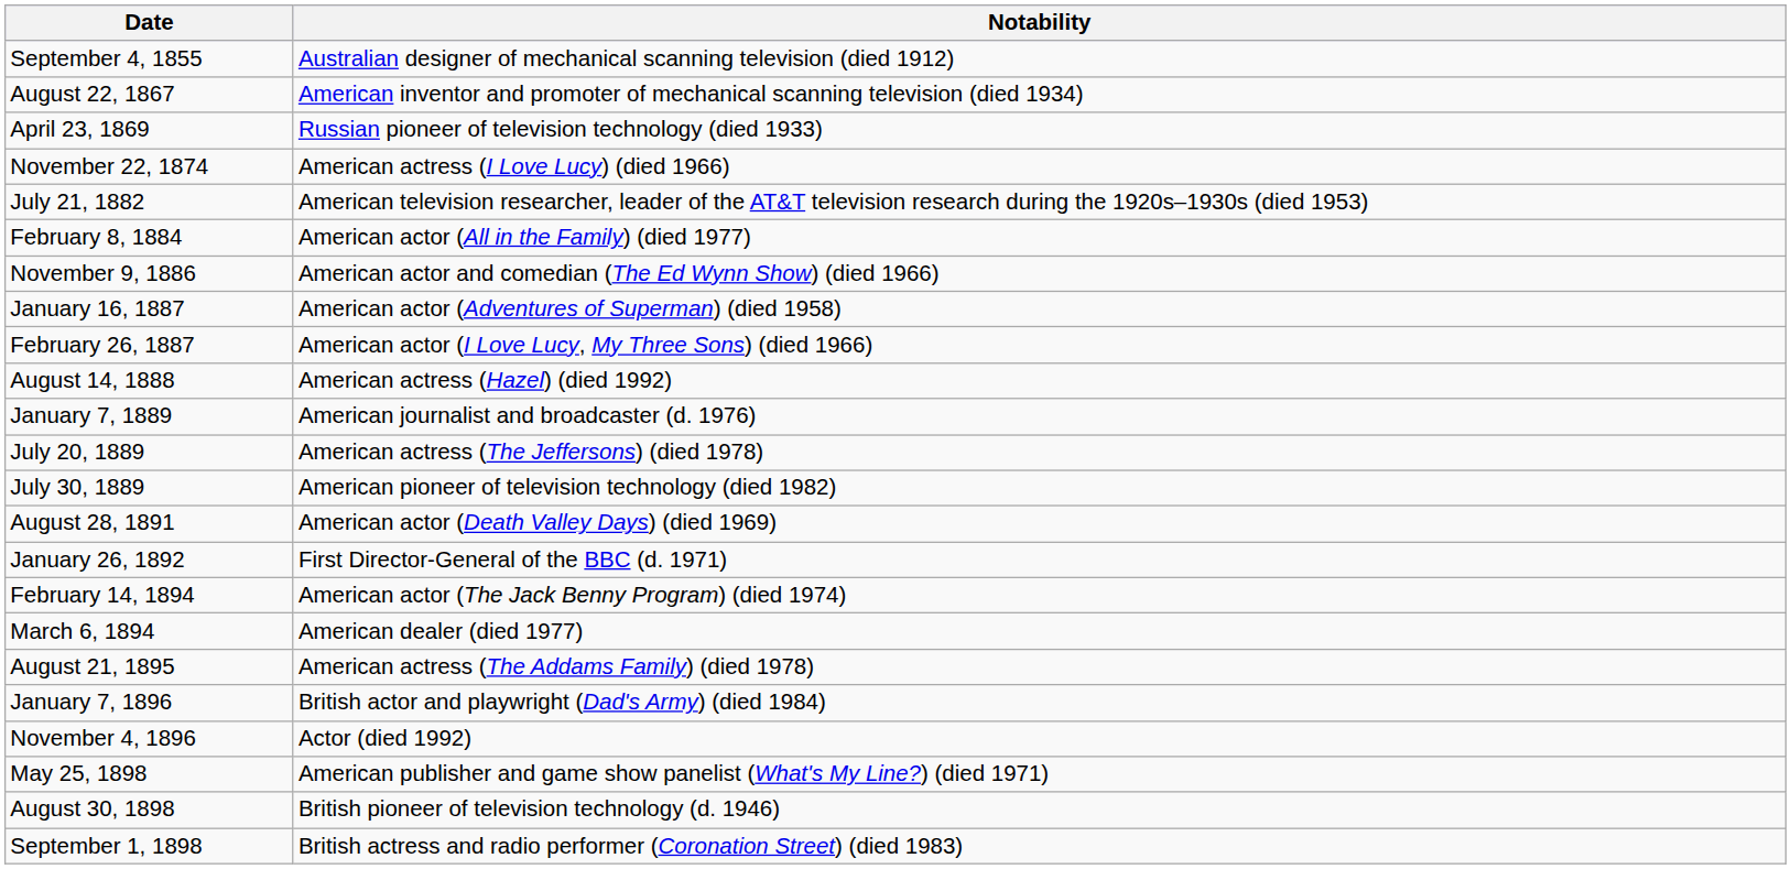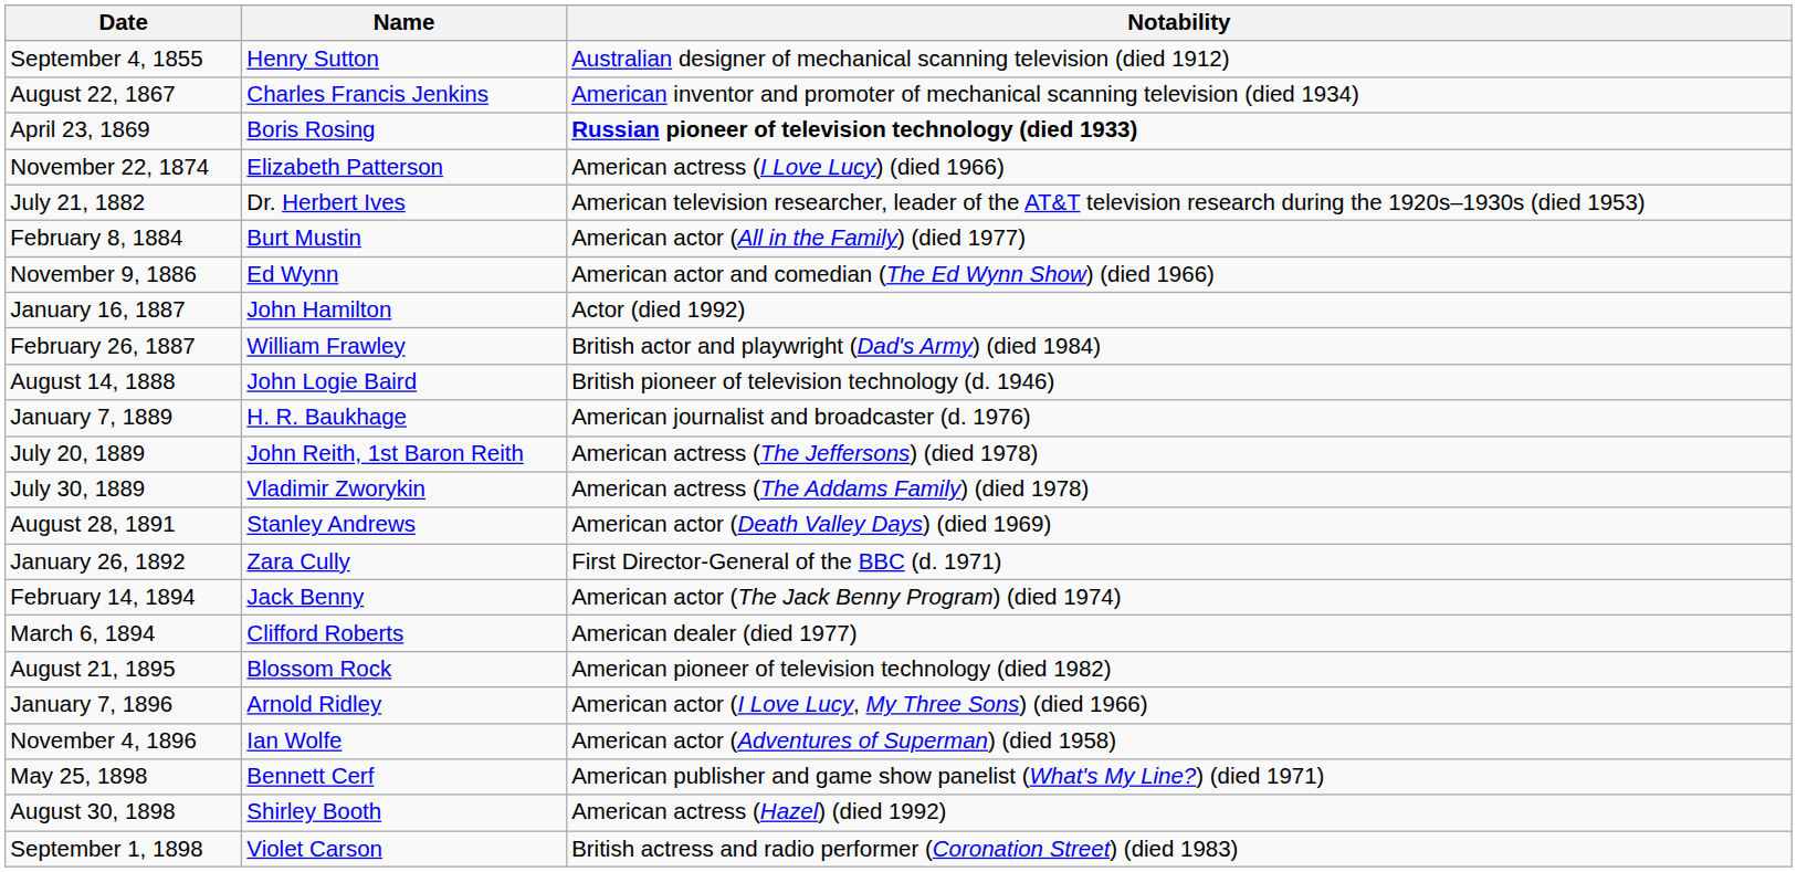 <table width=100% class="wikitable">
 <tr bgcolor="#ccccff" align="left">
 <th>Date</th>
+<th>Name</th>
 <th>Notability</th>
 </tr>
 <tr>
 <td>September 4, 1855</td>
+<td><a href='#'>Henry Sutton</a></td>
 <td><a href='#'>Australian</a> designer of mechanical scanning television (died 1912)</td>
 </tr>
 <tr>
 <td>August 22, 1867</td>
+<td><a href='#'>Charles Francis Jenkins</a></td>
 <td><a href='#'>American</a> inventor and promoter of mechanical scanning television (died 1934)</td>
 </tr>
 <tr>
 <td>April 23, 1869</td>
-<td><a href='#'>Russian</a> pioneer of television technology (died 1933)</td>
+<td><a href='#'>Boris Rosing</a></td>
+<td><strong><a href='#'>Russian</a> pioneer of television technology (died 1933)</strong></td>
 </tr>
 <tr>
 <td>November 22, 1874</td>
+<td><a href='#'>Elizabeth Patterson</a></td>
 <td>American actress (<em><a href='#'>I Love Lucy</a></em>) (died 1966)</td>
 </tr>
 <tr>
 <td>July 21, 1882</td>
+<td>Dr. <a href='#'>Herbert Ives</a></td>
 <td>American television researcher, leader of the <a href='#'>AT&T</a> television research during the 1920s–1930s (died 1953)</td>
 </tr>
 <tr>
 <td>February 8, 1884</td>
+<td><a href='#'>Burt Mustin</a></td>
 <td>American actor (<em><a href='#'>All in the Family</a></em>) (died 1977)</td>
 </tr>
 <tr>
 <td>November 9, 1886</td>
+<td><a href='#'>Ed Wynn</a></td>
 <td>American actor and comedian (<em><a href='#'>The Ed Wynn Show</a></em>) (died 1966)</td>
 </tr>
 <tr>
 <td>January 16, 1887</td>
-<td>American actor (<em><a href='#'>Adventures of Superman</a></em>) (died 1958)</td>
+<td><a href='#'>John Hamilton</a></td>
+<td>Actor (died 1992)</td>
 </tr>
 <tr>
 <td>February 26, 1887</td>
-<td>American actor (<em><a href='#'>I Love Lucy</a></em>, <em><a href='#'>My Three Sons</a></em>) (died 1966)</td>
+<td><a href='#'>William Frawley</a></td>
+<td>British actor and playwright (<em><a href='#'>Dad's Army</a></em>) (died 1984)</td>
 </tr>
 <tr>
 <td>August 14, 1888</td>
-<td>American actress (<em><a href='#'>Hazel</a></em>) (died 1992)</td>
+<td><a href='#'>John Logie Baird</a></td>
+<td>British pioneer of television technology (d. 1946)</td>
 </tr>
 <tr>
 <td>January 7, 1889</td>
+<td><a href='#'>H. R. Baukhage</a></td>
 <td>American journalist and broadcaster (d. 1976)</td>
 </tr>
 <tr>
 <td>July 20, 1889</td>
+<td><a href='#'>John Reith, 1st Baron Reith</a></td>
 <td>American actress (<em><a href='#'>The Jeffersons</a></em>) (died 1978)</td>
 </tr>
 <tr>
 <td>July 30, 1889</td>
-<td>American pioneer of television technology (died 1982)</td>
+<td><a href='#'>Vladimir Zworykin</a></td>
+<td>American actress (<em><a href='#'>The Addams Family</a></em>) (died 1978)</td>
 </tr>
 <tr>
 <td>August 28, 1891</td>
+<td><a href='#'>Stanley Andrews</a></td>
 <td>American actor (<em><a href='#'>Death Valley Days</a></em>) (died 1969)</td>
 </tr>
 <tr>
 <td>January 26, 1892</td>
+<td><a href='#'>Zara Cully</a></td>
 <td>First Director-General of the <a href='#'>BBC</a> (d. 1971)</td>
 </tr>
 <tr>
 <td>February 14, 1894</td>
+<td><a href='#'>Jack Benny</a></td>
 <td>American actor (<em>The Jack Benny Program</em>) (died 1974)</td>
 </tr>
 <tr>
 <td>March 6, 1894</td>
+<td><a href='#'>Clifford Roberts</a></td>
 <td>American dealer (died 1977)</td>
 </tr>
 <tr>
 <td>August 21, 1895</td>
-<td>American actress (<em><a href='#'>The Addams Family</a></em>) (died 1978)</td>
+<td><a href='#'>Blossom Rock</a></td>
+<td>American pioneer of television technology (died 1982)</td>
 </tr>
 <tr>
 <td>January 7, 1896</td>
-<td>British actor and playwright (<em><a href='#'>Dad's Army</a></em>) (died 1984)</td>
+<td><a href='#'>Arnold Ridley</a></td>
+<td>American actor (<em><a href='#'>I Love Lucy</a></em>, <em><a href='#'>My Three Sons</a></em>) (died 1966)</td>
 </tr>
 <tr>
 <td>November 4, 1896</td>
-<td>Actor (died 1992)</td>
+<td><a href='#'>Ian Wolfe</a></td>
+<td>American actor (<em><a href='#'>Adventures of Superman</a></em>) (died 1958)</td>
 </tr>
 <tr>
 <td>May 25, 1898</td>
+<td><a href='#'>Bennett Cerf</a></td>
 <td>American publisher and game show panelist (<em><a href='#'>What's My Line?</a></em>) (died 1971)</td>
 </tr>
 <tr>
 <td>August 30, 1898</td>
-<td>British pioneer of television technology (d. 1946)</td>
+<td><a href='#'>Shirley Booth</a></td>
+<td>American actress (<em><a href='#'>Hazel</a></em>) (died 1992)</td>
 </tr>
 <tr>
 <td>September 1, 1898</td>
+<td><a href='#'>Violet Carson</a></td>
 <td>British actress and radio performer (<em><a href='#'>Coronation Street</a></em>) (died 1983)</td>
 </tr>
 </table>
